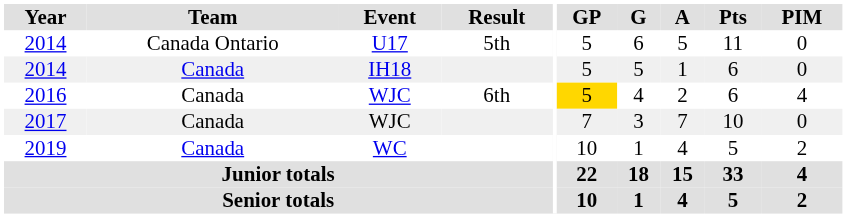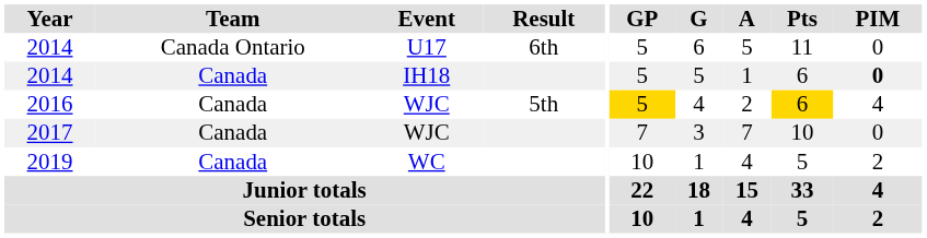 <table border="0" cellpadding="1" cellspacing="0" ID="Table3" style="text-align:center; width:40em">
 <tr bgcolor="#e0e0e0">
 <th>Year</th>
 <th>Team</th>
 <th>Event</th>
 <th>Result</th>
 <th rowspan="100" bgcolor="#ffffff"></th>
 <th>GP</th>
 <th>G</th>
 <th>A</th>
 <th>Pts</th>
 <th>PIM</th>
 </tr>
 <tr>
 <td><a href='#'>2014</a></td>
 <td>Canada Ontario</td>
 <td><a href='#'>U17</a></td>
-<td>5th</td>
+<td>6th</td>
 <td>5</td>
 <td>6</td>
 <td>5</td>
 <td>11</td>
 <td>0</td>
 </tr>
 <tr bgcolor="#f0f0f0">
 <td><a href='#'>2014</a></td>
 <td><a href='#'>Canada</a></td>
 <td><a href='#'>IH18</a></td>
 <td></td>
 <td>5</td>
 <td>5</td>
 <td>1</td>
 <td>6</td>
-<td>0</td>
+<td><strong>0</strong></td>
 </tr>
 <tr>
 <td><a href='#'>2016</a></td>
 <td>Canada</td>
 <td><a href='#'>WJC</a></td>
-<td>6th</td>
+<td>5th</td>
 <td style="background: gold;">5</td>
 <td>4</td>
 <td>2</td>
-<td>6</td>
+<td style="background: gold;">6</td>
 <td>4</td>
 </tr>
 <tr bgcolor="#f0f0f0">
 <td><a href='#'>2017</a></td>
 <td>Canada</td>
 <td>WJC</td>
 <td></td>
 <td>7</td>
 <td>3</td>
 <td>7</td>
 <td>10</td>
 <td>0</td>
 </tr>
 <tr>
 <td><a href='#'>2019</a></td>
 <td><a href='#'>Canada</a></td>
 <td><a href='#'>WC</a></td>
 <td></td>
 <td>10</td>
 <td>1</td>
 <td>4</td>
 <td>5</td>
 <td>2</td>
 </tr>
 <tr bgcolor="#e0e0e0">
 <th colspan="4">Junior totals</th>
 <th>22</th>
 <th>18</th>
 <th>15</th>
 <th>33</th>
 <th>4</th>
 </tr>
 <tr bgcolor="#e0e0e0">
 <th colspan="4">Senior totals</th>
 <th>10</th>
 <th>1</th>
 <th>4</th>
 <th>5</th>
 <th>2</th>
 </tr>
 </table>
